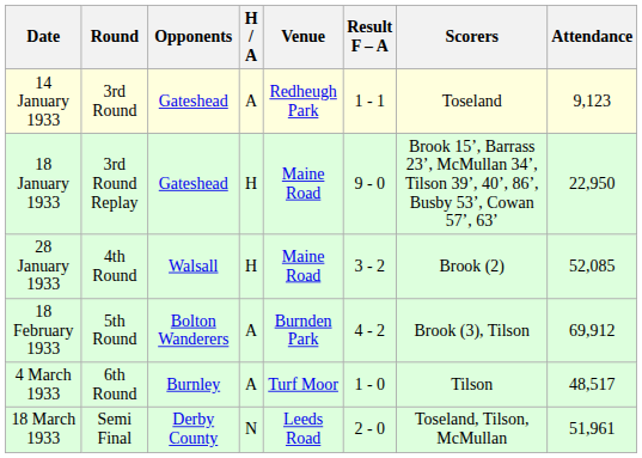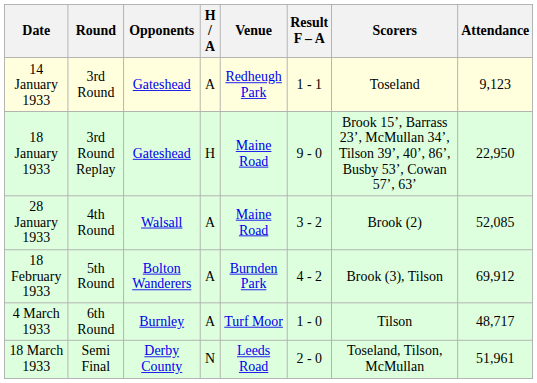 <table class="wikitable" style="text-align:center">
 <tr>
 <th>Date</th>
 <th>Round</th>
 <th>Opponents</th>
 <th>H / A</th>
 <th>Venue</th>
 <th>Result<br>F – A</th>
 <th>Scorers</th>
 <th>Attendance</th>
 </tr>
 <tr bgcolor="#ffffdd">
 <td>14 January 1933</td>
 <td>3rd Round</td>
 <td><a href='#'>Gateshead</a></td>
 <td>A</td>
 <td><a href='#'>Redheugh Park</a></td>
 <td>1 - 1</td>
 <td>Toseland</td>
 <td>9,123</td>
 </tr>
 <tr bgcolor="#ddffdd">
 <td>18 January 1933</td>
 <td>3rd Round Replay</td>
 <td><a href='#'>Gateshead</a></td>
 <td>H</td>
 <td><a href='#'>Maine Road</a></td>
 <td>9 - 0</td>
 <td>Brook 15’, Barrass 23’, McMullan 34’, Tilson 39’, 40’, 86’, Busby 53’, Cowan 57’, 63’</td>
 <td>22,950</td>
 </tr>
 <tr bgcolor="#ddffdd">
 <td>28 January 1933</td>
 <td>4th Round</td>
 <td><a href='#'>Walsall</a></td>
-<td>H</td>
+<td>A</td>
 <td><a href='#'>Maine Road</a></td>
 <td>3 - 2</td>
 <td>Brook (2)</td>
 <td>52,085</td>
 </tr>
 <tr bgcolor="#ddffdd">
 <td>18 February 1933</td>
 <td>5th Round</td>
 <td><a href='#'>Bolton Wanderers</a></td>
 <td>A</td>
 <td><a href='#'>Burnden Park</a></td>
 <td>4 - 2</td>
 <td>Brook (3), Tilson</td>
 <td>69,912</td>
 </tr>
 <tr bgcolor="#ddffdd">
 <td>4 March 1933</td>
 <td>6th Round</td>
 <td><a href='#'>Burnley</a></td>
 <td>A</td>
 <td><a href='#'>Turf Moor</a></td>
 <td>1 - 0</td>
 <td>Tilson</td>
-<td>48,517</td>
+<td>48,717</td>
 </tr>
 <tr bgcolor="#ddffdd">
 <td>18 March 1933</td>
 <td>Semi Final</td>
 <td><a href='#'>Derby County</a></td>
 <td>N</td>
 <td><a href='#'>Leeds Road</a></td>
 <td>2 - 0</td>
 <td>Toseland, Tilson, McMullan</td>
 <td>51,961</td>
 </tr>
 </table>
